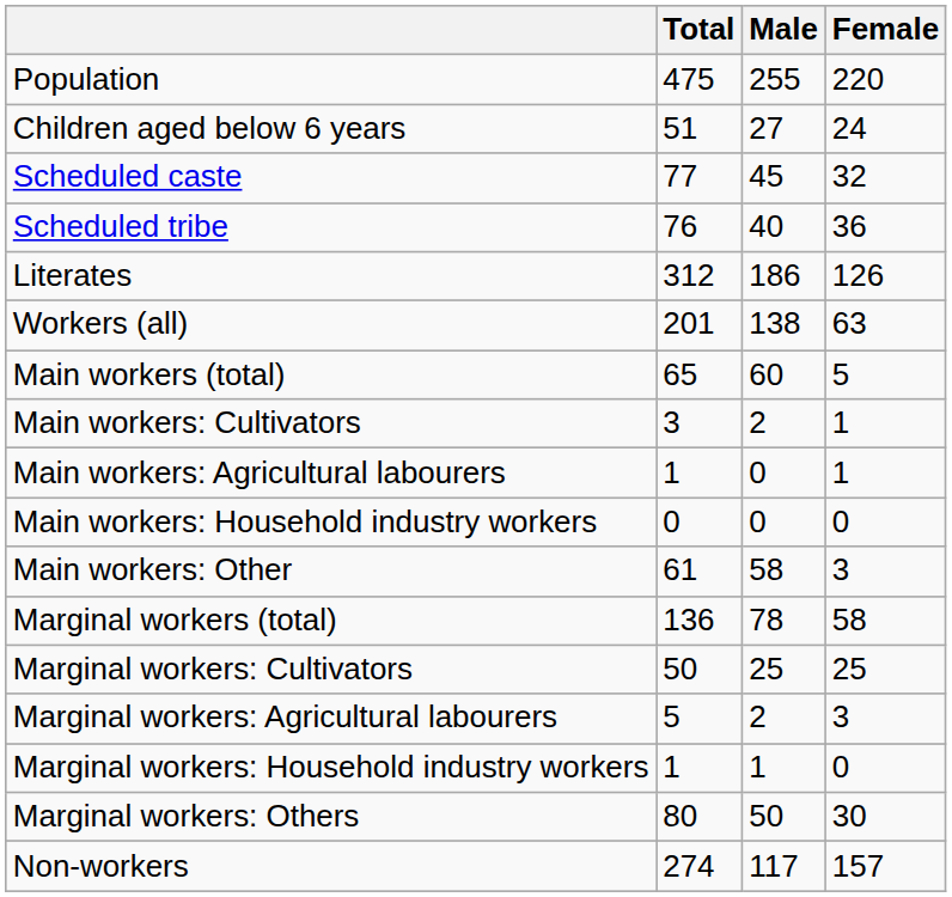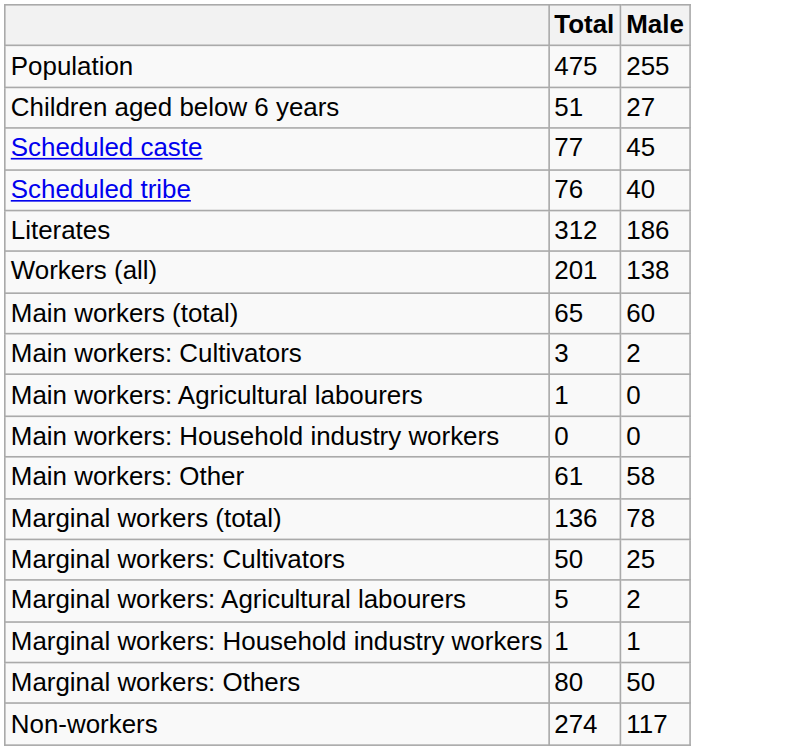 <table class="wikitable sortable">
 <tr>
 <th></th>
 <th>Total</th>
 <th>Male</th>
-<th>Female</th>
 </tr>
 <tr>
 <td>Population</td>
 <td>475</td>
 <td>255</td>
-<td>220</td>
 </tr>
 <tr>
 <td>Children aged below 6 years</td>
 <td>51</td>
 <td>27</td>
-<td>24</td>
 </tr>
 <tr>
 <td><a href='#'>Scheduled caste</a></td>
 <td>77</td>
 <td>45</td>
-<td>32</td>
 </tr>
 <tr>
 <td><a href='#'>Scheduled tribe</a></td>
 <td>76</td>
 <td>40</td>
-<td>36</td>
 </tr>
 <tr>
 <td>Literates</td>
 <td>312</td>
 <td>186</td>
-<td>126</td>
 </tr>
 <tr>
 <td>Workers (all)</td>
 <td>201</td>
 <td>138</td>
-<td>63</td>
 </tr>
 <tr>
 <td>Main workers (total)</td>
 <td>65</td>
 <td>60</td>
-<td>5</td>
 </tr>
 <tr>
 <td>Main workers: Cultivators</td>
 <td>3</td>
 <td>2</td>
-<td>1</td>
 </tr>
 <tr>
 <td>Main workers: Agricultural labourers</td>
 <td>1</td>
 <td>0</td>
-<td>1</td>
 </tr>
 <tr>
 <td>Main workers: Household industry workers</td>
-<td>0</td>
 <td>0</td>
 <td>0</td>
 </tr>
 <tr>
 <td>Main workers: Other</td>
 <td>61</td>
 <td>58</td>
-<td>3</td>
 </tr>
 <tr>
 <td>Marginal workers (total)</td>
 <td>136</td>
 <td>78</td>
-<td>58</td>
 </tr>
 <tr>
 <td>Marginal workers: Cultivators</td>
 <td>50</td>
-<td>25</td>
 <td>25</td>
 </tr>
 <tr>
 <td>Marginal workers: Agricultural labourers</td>
 <td>5</td>
 <td>2</td>
-<td>3</td>
 </tr>
 <tr>
 <td>Marginal workers: Household industry workers</td>
 <td>1</td>
 <td>1</td>
-<td>0</td>
 </tr>
 <tr>
 <td>Marginal workers: Others</td>
 <td>80</td>
 <td>50</td>
-<td>30</td>
 </tr>
 <tr>
 <td>Non-workers</td>
 <td>274</td>
 <td>117</td>
-<td>157</td>
 </tr>
 </table>
